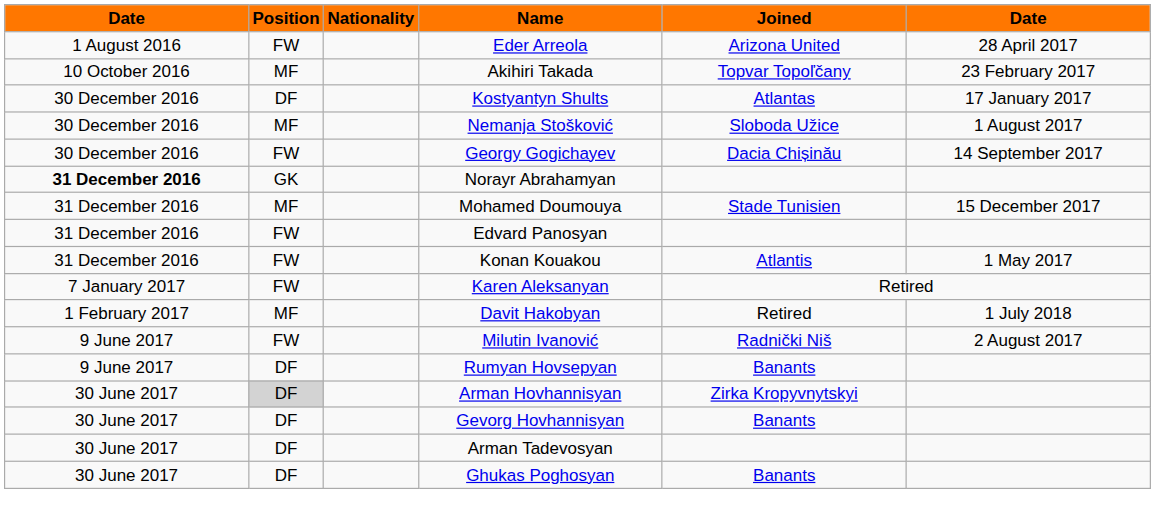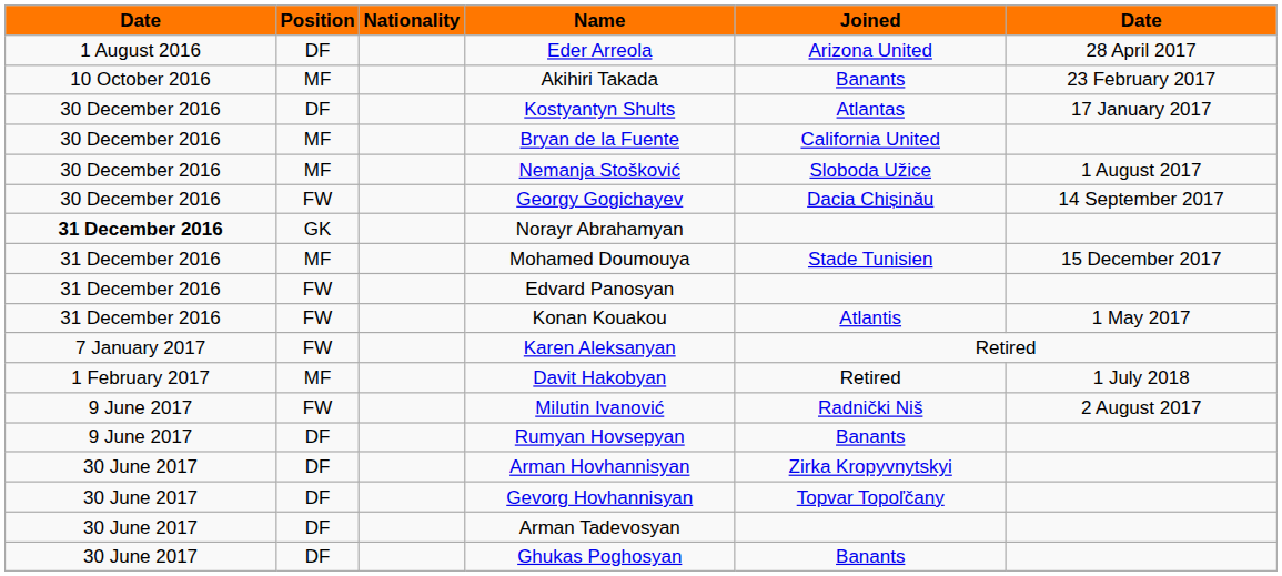 <table class="wikitable"  style="text-align:center; font-size:90%; ">
 <tr>
 <th style="background:#FF7700; color:#000000; width:200px;">Date</th>
 <th style="background:#FF7700; color:#000000; width:50px;">Position</th>
 <th style="background:#FF7700; color:#000000; width:50px;">Nationality</th>
 <th style="background:#FF7700; color:#000000; width:200px;">Name</th>
 <th style="background:#FF7700; color:#000000; width:200px;">Joined</th>
 <th style="background:#FF7700; color:#000000; width:200px;">Date</th>
 </tr>
 <tr>
 <td>1 August 2016</td>
-<td>FW</td>
+<td>DF</td>
 <td></td>
 <td><a href='#'>Eder Arreola</a></td>
 <td><a href='#'>Arizona United</a></td>
 <td>28 April 2017</td>
 </tr>
 <tr>
 <td>10 October 2016</td>
 <td>MF</td>
 <td></td>
 <td>Akihiri Takada</td>
-<td><a href='#'>Topvar Topoľčany</a></td>
+<td><a href='#'>Banants</a></td>
 <td>23 February 2017</td>
 </tr>
 <tr>
 <td>30 December 2016</td>
 <td>DF</td>
 <td></td>
 <td><a href='#'>Kostyantyn Shults</a></td>
 <td><a href='#'>Atlantas</a></td>
 <td>17 January 2017</td>
+</tr>
+<tr>
+<td>30 December 2016</td>
+<td>MF</td>
+<td></td>
+<td><a href='#'>Bryan de la Fuente</a></td>
+<td><a href='#'>California United</a></td>
+<td></td>
 </tr>
 <tr>
 <td>30 December 2016</td>
 <td>MF</td>
 <td></td>
 <td><a href='#'>Nemanja Stošković</a></td>
 <td><a href='#'>Sloboda Užice</a></td>
 <td>1 August 2017</td>
 </tr>
 <tr>
 <td>30 December 2016</td>
 <td>FW</td>
 <td></td>
 <td><a href='#'>Georgy Gogichayev</a></td>
 <td><a href='#'>Dacia Chișinău</a></td>
 <td>14 September 2017</td>
 </tr>
 <tr>
 <td><strong>31 December 2016</strong></td>
 <td>GK</td>
 <td></td>
 <td>Norayr Abrahamyan</td>
 <td></td>
 <td></td>
 </tr>
 <tr>
 <td>31 December 2016</td>
 <td>MF</td>
 <td></td>
 <td>Mohamed Doumouya</td>
 <td><a href='#'>Stade Tunisien</a></td>
 <td>15 December 2017</td>
 </tr>
 <tr>
 <td>31 December 2016</td>
 <td>FW</td>
 <td></td>
 <td>Edvard Panosyan</td>
 <td></td>
 <td></td>
 </tr>
 <tr>
 <td>31 December 2016</td>
 <td>FW</td>
 <td></td>
 <td>Konan Kouakou</td>
 <td><a href='#'>Atlantis</a></td>
 <td>1 May 2017</td>
 </tr>
 <tr>
 <td>7 January 2017</td>
 <td>FW</td>
 <td></td>
 <td><a href='#'>Karen Aleksanyan</a></td>
 <td colspan="2">Retired</td>
 </tr>
 <tr>
 <td>1 February 2017</td>
 <td>MF</td>
 <td></td>
 <td><a href='#'>Davit Hakobyan</a></td>
 <td>Retired</td>
 <td>1 July 2018</td>
 </tr>
 <tr>
 <td>9 June 2017</td>
 <td>FW</td>
 <td></td>
 <td><a href='#'>Milutin Ivanović</a></td>
 <td><a href='#'>Radnički Niš</a></td>
 <td>2 August 2017</td>
 </tr>
 <tr>
 <td>9 June 2017</td>
 <td>DF</td>
 <td></td>
 <td><a href='#'>Rumyan Hovsepyan</a></td>
 <td><a href='#'>Banants</a></td>
 <td></td>
 </tr>
 <tr>
 <td>30 June 2017</td>
-<td style="background: lightgrey;">DF</td>
+<td>DF</td>
 <td></td>
 <td><a href='#'>Arman Hovhannisyan</a></td>
 <td><a href='#'>Zirka Kropyvnytskyi</a></td>
 <td></td>
 </tr>
 <tr>
 <td>30 June 2017</td>
 <td>DF</td>
 <td></td>
 <td><a href='#'>Gevorg Hovhannisyan</a></td>
-<td><a href='#'>Banants</a></td>
+<td><a href='#'>Topvar Topoľčany</a></td>
 <td></td>
 </tr>
 <tr>
 <td>30 June 2017</td>
 <td>DF</td>
 <td></td>
 <td>Arman Tadevosyan</td>
 <td></td>
 <td></td>
 </tr>
 <tr>
 <td>30 June 2017</td>
 <td>DF</td>
 <td></td>
 <td><a href='#'>Ghukas Poghosyan</a></td>
 <td><a href='#'>Banants</a></td>
 <td></td>
 </tr>
 </table>
